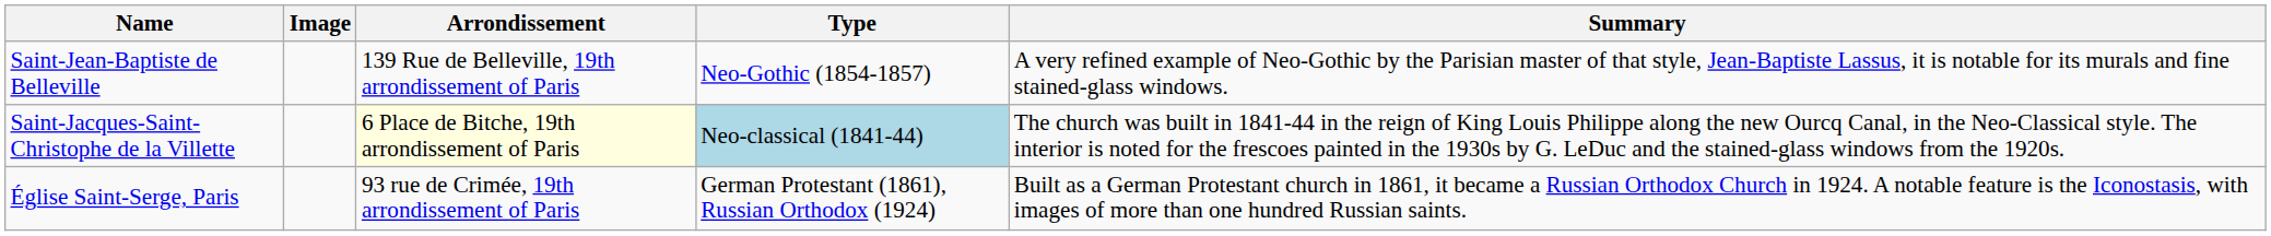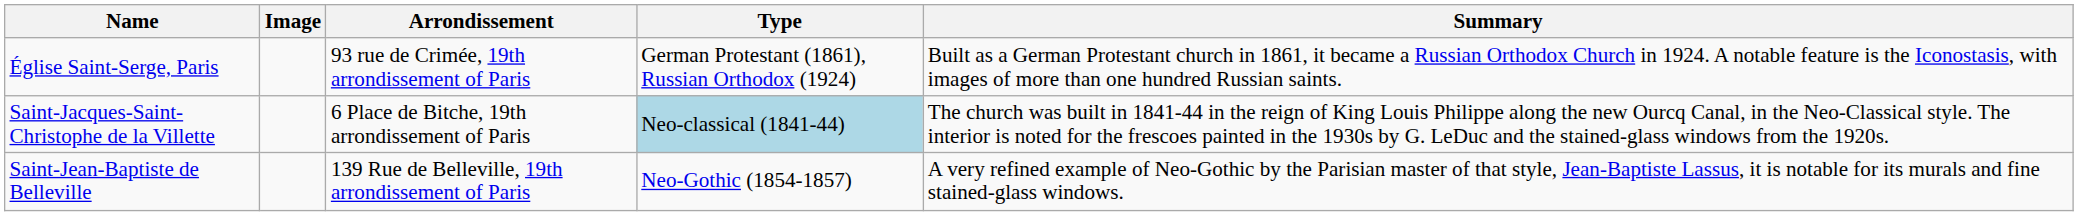 <table class="wikitable sortable">
 <tr>
 <th>Name</th>
 <th>Image</th>
 <th>Arrondissement</th>
 <th>Type</th>
 <th>Summary</th>
 </tr>
 <tr>
+<td><a href='#'>Église Saint-Serge, Paris</a></td>
+<td></td>
+<td>93 rue de Crimée, <a href='#'>19th arrondissement of Paris</a></td>
+<td>German Protestant (1861), <a href='#'>Russian Orthodox</a> (1924)</td>
+<td>Built as a German Protestant church in 1861, it became a <a href='#'>Russian Orthodox Church</a> in 1924. A notable feature is the <a href='#'>Iconostasis</a>, with images of more than one hundred Russian saints.</td>
+</tr>
+<tr>
+<td><a href='#'>Saint-Jacques-Saint-Christophe de la Villette</a></td>
+<td></td>
+<td>6 Place de Bitche, 19th arrondissement of Paris</td>
+<td style="background: lightblue;">Neo-classical (1841-44)</td>
+<td>The church was built in 1841-44 in the reign of  King Louis Philippe along the new Ourcq Canal, in the  Neo-Classical style. The interior is noted for the frescoes painted in the 1930s by G. LeDuc and the stained-glass windows from the 1920s.</td>
+</tr>
+<tr>
 <td><a href='#'>Saint-Jean-Baptiste de Belleville</a></td>
 <td></td>
 <td>139 Rue de Belleville,  <a href='#'>19th arrondissement of Paris</a></td>
 <td><a href='#'>Neo-Gothic</a> (1854-1857)</td>
 <td>A very refined example of Neo-Gothic by the Parisian master of that style, <a href='#'>Jean-Baptiste Lassus</a>, it is notable for its murals and fine stained-glass windows.</td>
 </tr>
-<tr>
-<td><a href='#'>Saint-Jacques-Saint-Christophe de la Villette</a></td>
-<td></td>
-<td style="background: lightyellow;">6 Place de Bitche, 19th arrondissement of Paris</td>
-<td style="background: lightblue;">Neo-classical (1841-44)</td>
-<td>The church was built in 1841-44 in the reign of  King Louis Philippe along the new Ourcq Canal, in the  Neo-Classical style. The interior is noted for the frescoes painted in the 1930s by G. LeDuc and the stained-glass windows from the 1920s.</td>
-</tr>
-<tr>
-<td><a href='#'>Église Saint-Serge, Paris</a></td>
-<td></td>
-<td>93 rue de Crimée, <a href='#'>19th arrondissement of Paris</a></td>
-<td>German Protestant (1861), <a href='#'>Russian Orthodox</a> (1924)</td>
-<td>Built as a German Protestant church in 1861, it became a <a href='#'>Russian Orthodox Church</a> in 1924. A notable feature is the <a href='#'>Iconostasis</a>, with images of more than one hundred Russian saints.</td>
-</tr>
 </table>
